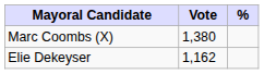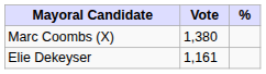 <table class="wikitable">
 <tr>
 <th style="background:#ddf; width:200px;">Mayoral Candidate </th>
 <th style="background:#ddf; width:50px;">Vote</th>
 <th style="background:#ddf; width:30px;">%</th>
 </tr>
 <tr>
 <td>Marc Coombs (X)</td>
 <td>1,380</td>
 <td></td>
 </tr>
 <tr>
 <td>Elie Dekeyser</td>
-<td>1,162</td>
+<td>1,161</td>
 <td></td>
 </tr>
 </table>
